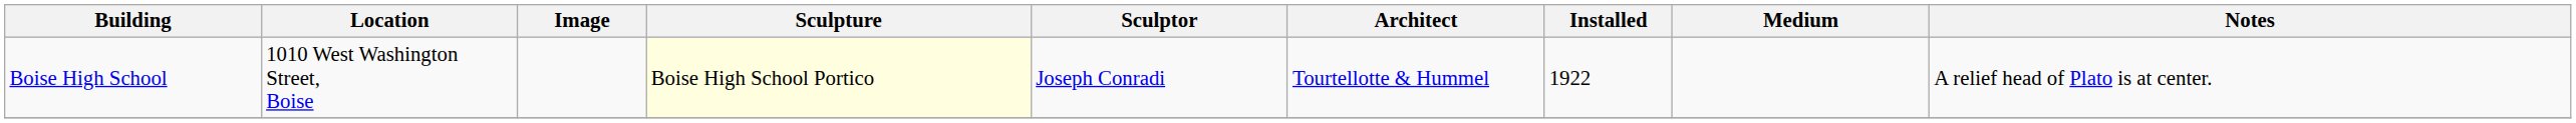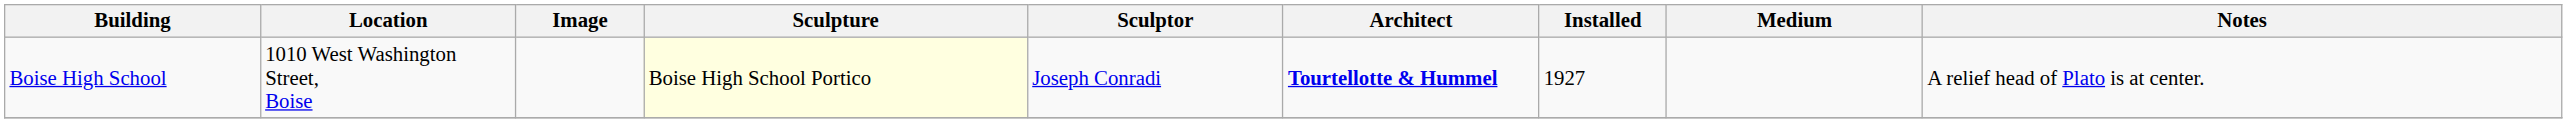 <table class="wikitable sortable">
 <tr>
 <th width="10%">Building</th>
 <th width="10%">Location</th>
 <th width="5%">Image</th>
 <th width="15%">Sculpture</th>
 <th width="10%">Sculptor</th>
 <th width="10%">Architect</th>
 <th width="5%">Installed</th>
 <th width="10%">Medium</th>
 <th width="25%">Notes</th>
 </tr>
 <tr>
 <td><a href='#'>Boise High School</a></td>
 <td>1010 West Washington Street,<br><a href='#'>Boise</a></td>
 <td></td>
 <td style="background: lightyellow;">Boise High School Portico</td>
 <td><a href='#'>Joseph Conradi</a></td>
-<td><a href='#'>Tourtellotte & Hummel</a></td>
-<td>1922</td>
+<td><strong><a href='#'>Tourtellotte & Hummel</a></strong></td>
+<td>1927</td>
 <td></td>
 <td>A relief head of <a href='#'>Plato</a> is at center.</td>
 </tr>
 <tr>
 </tr>
 </table>
